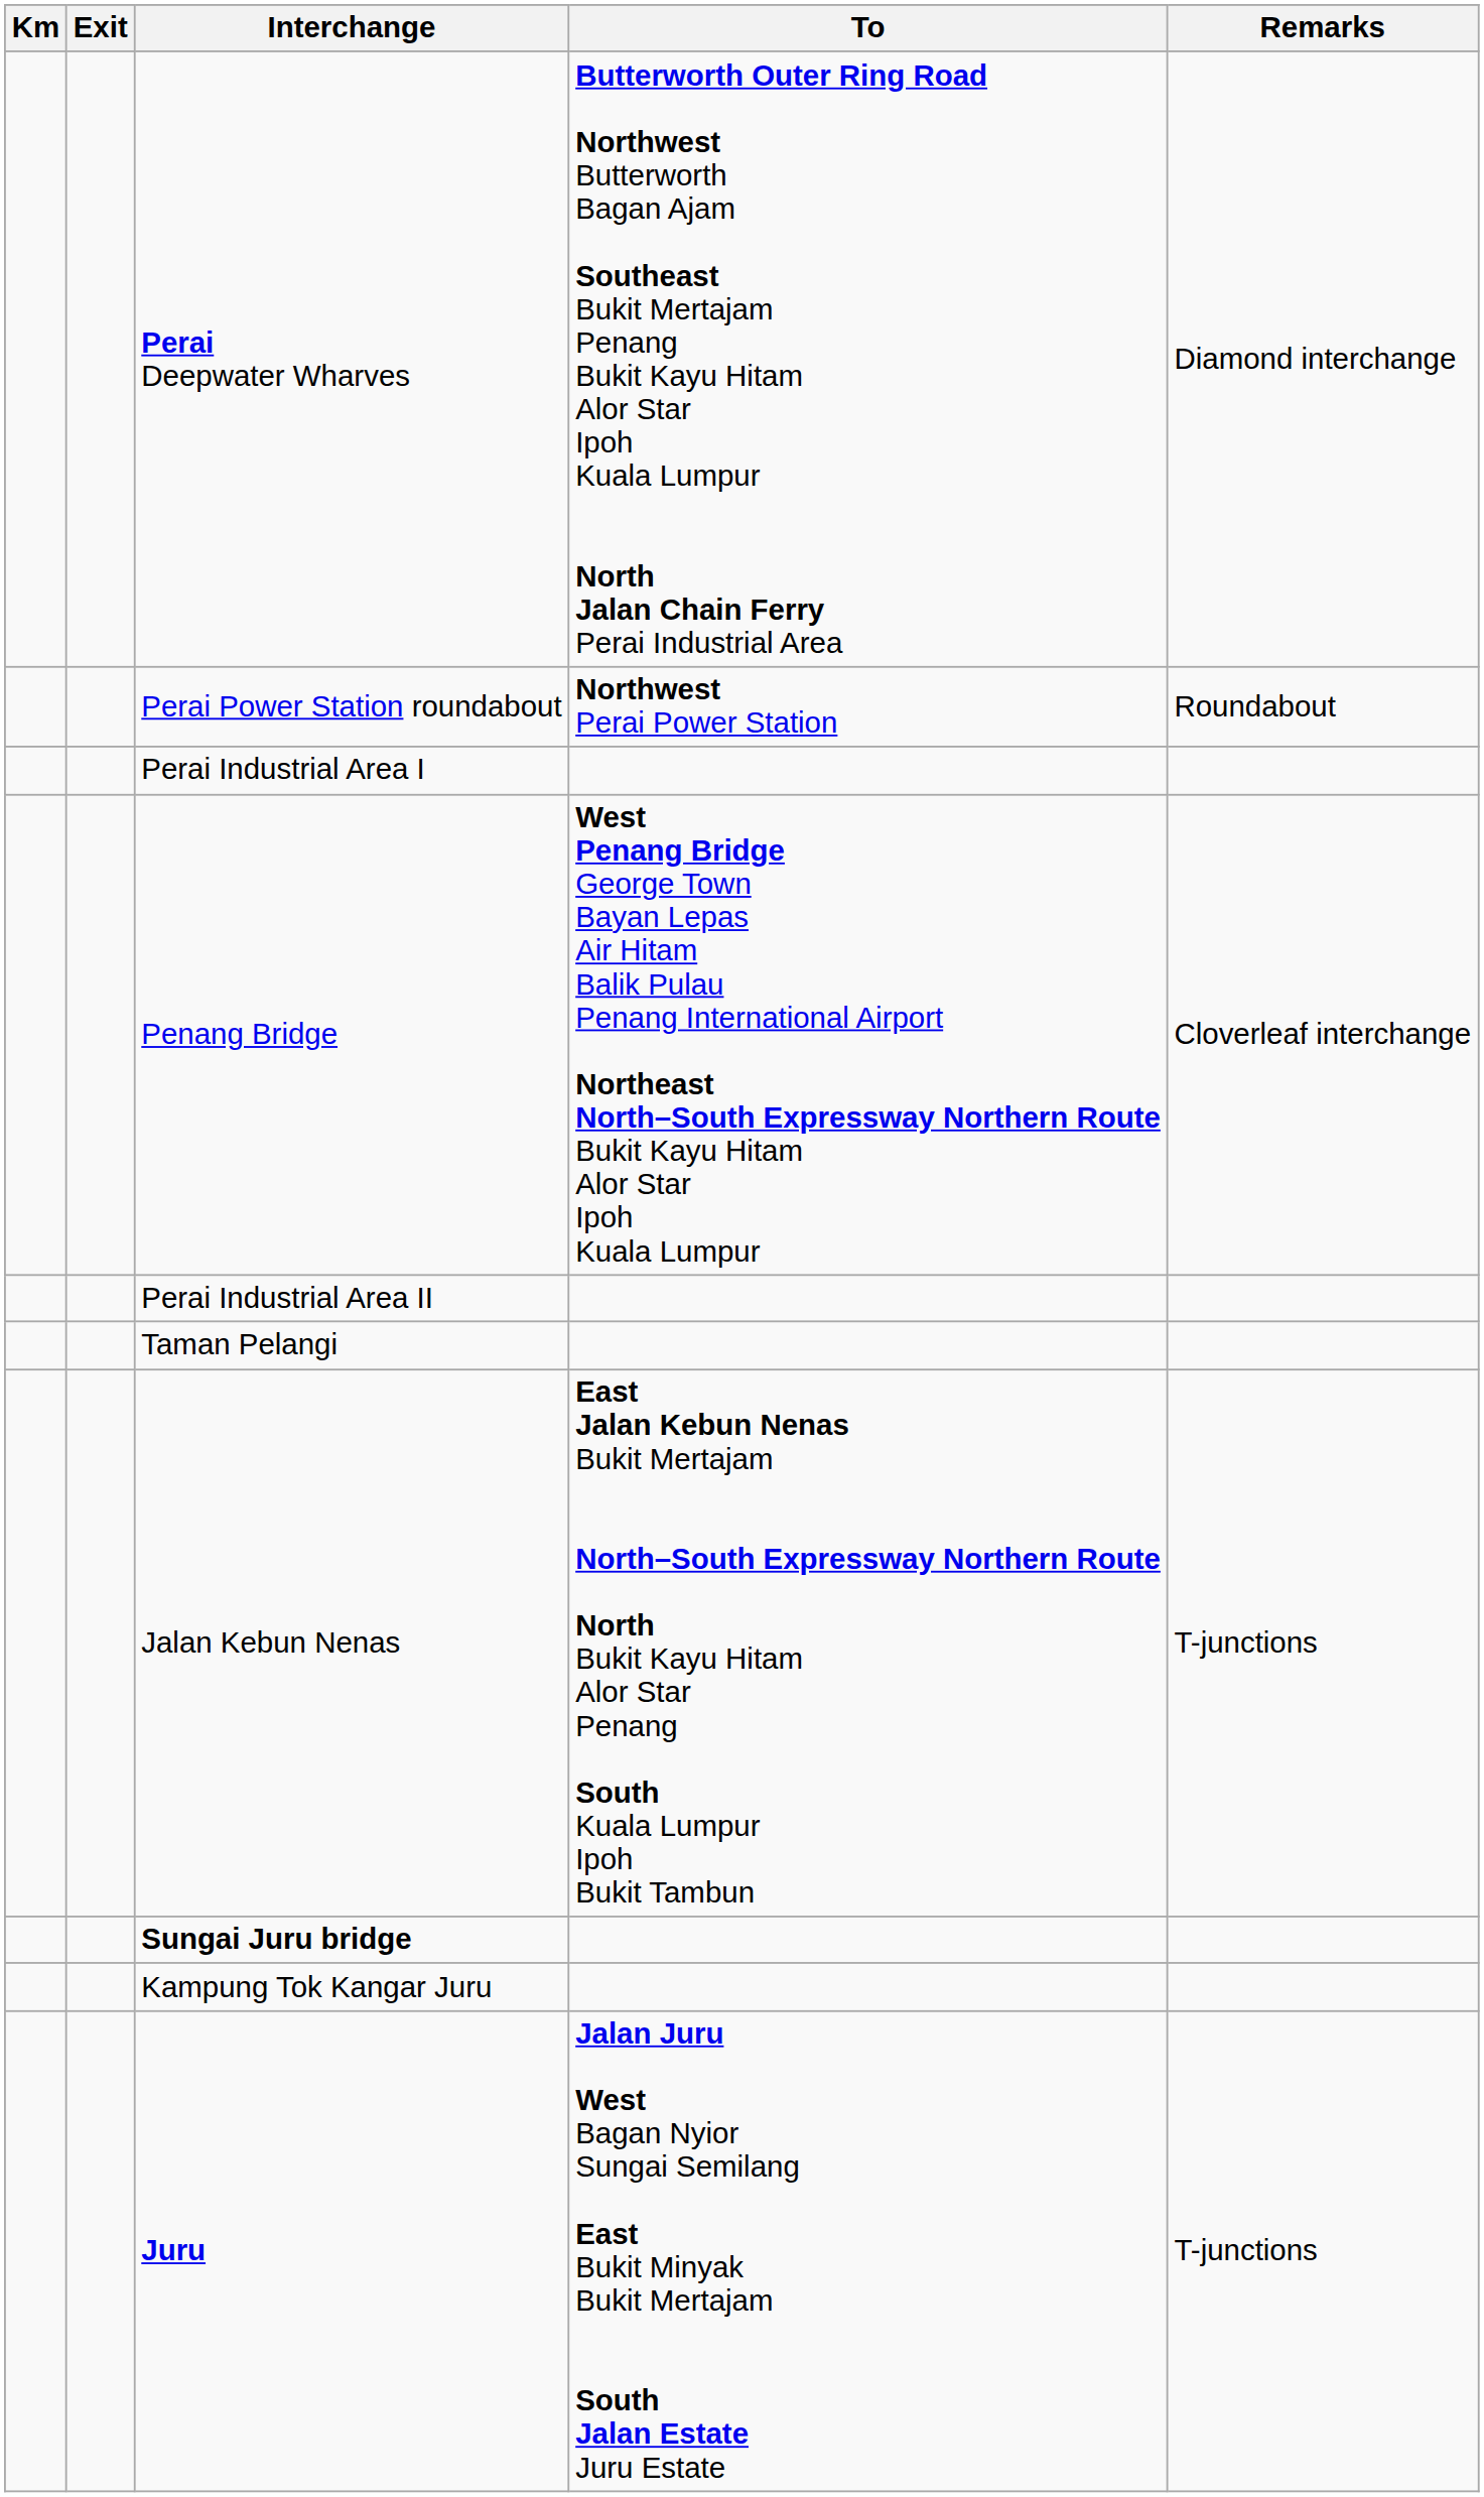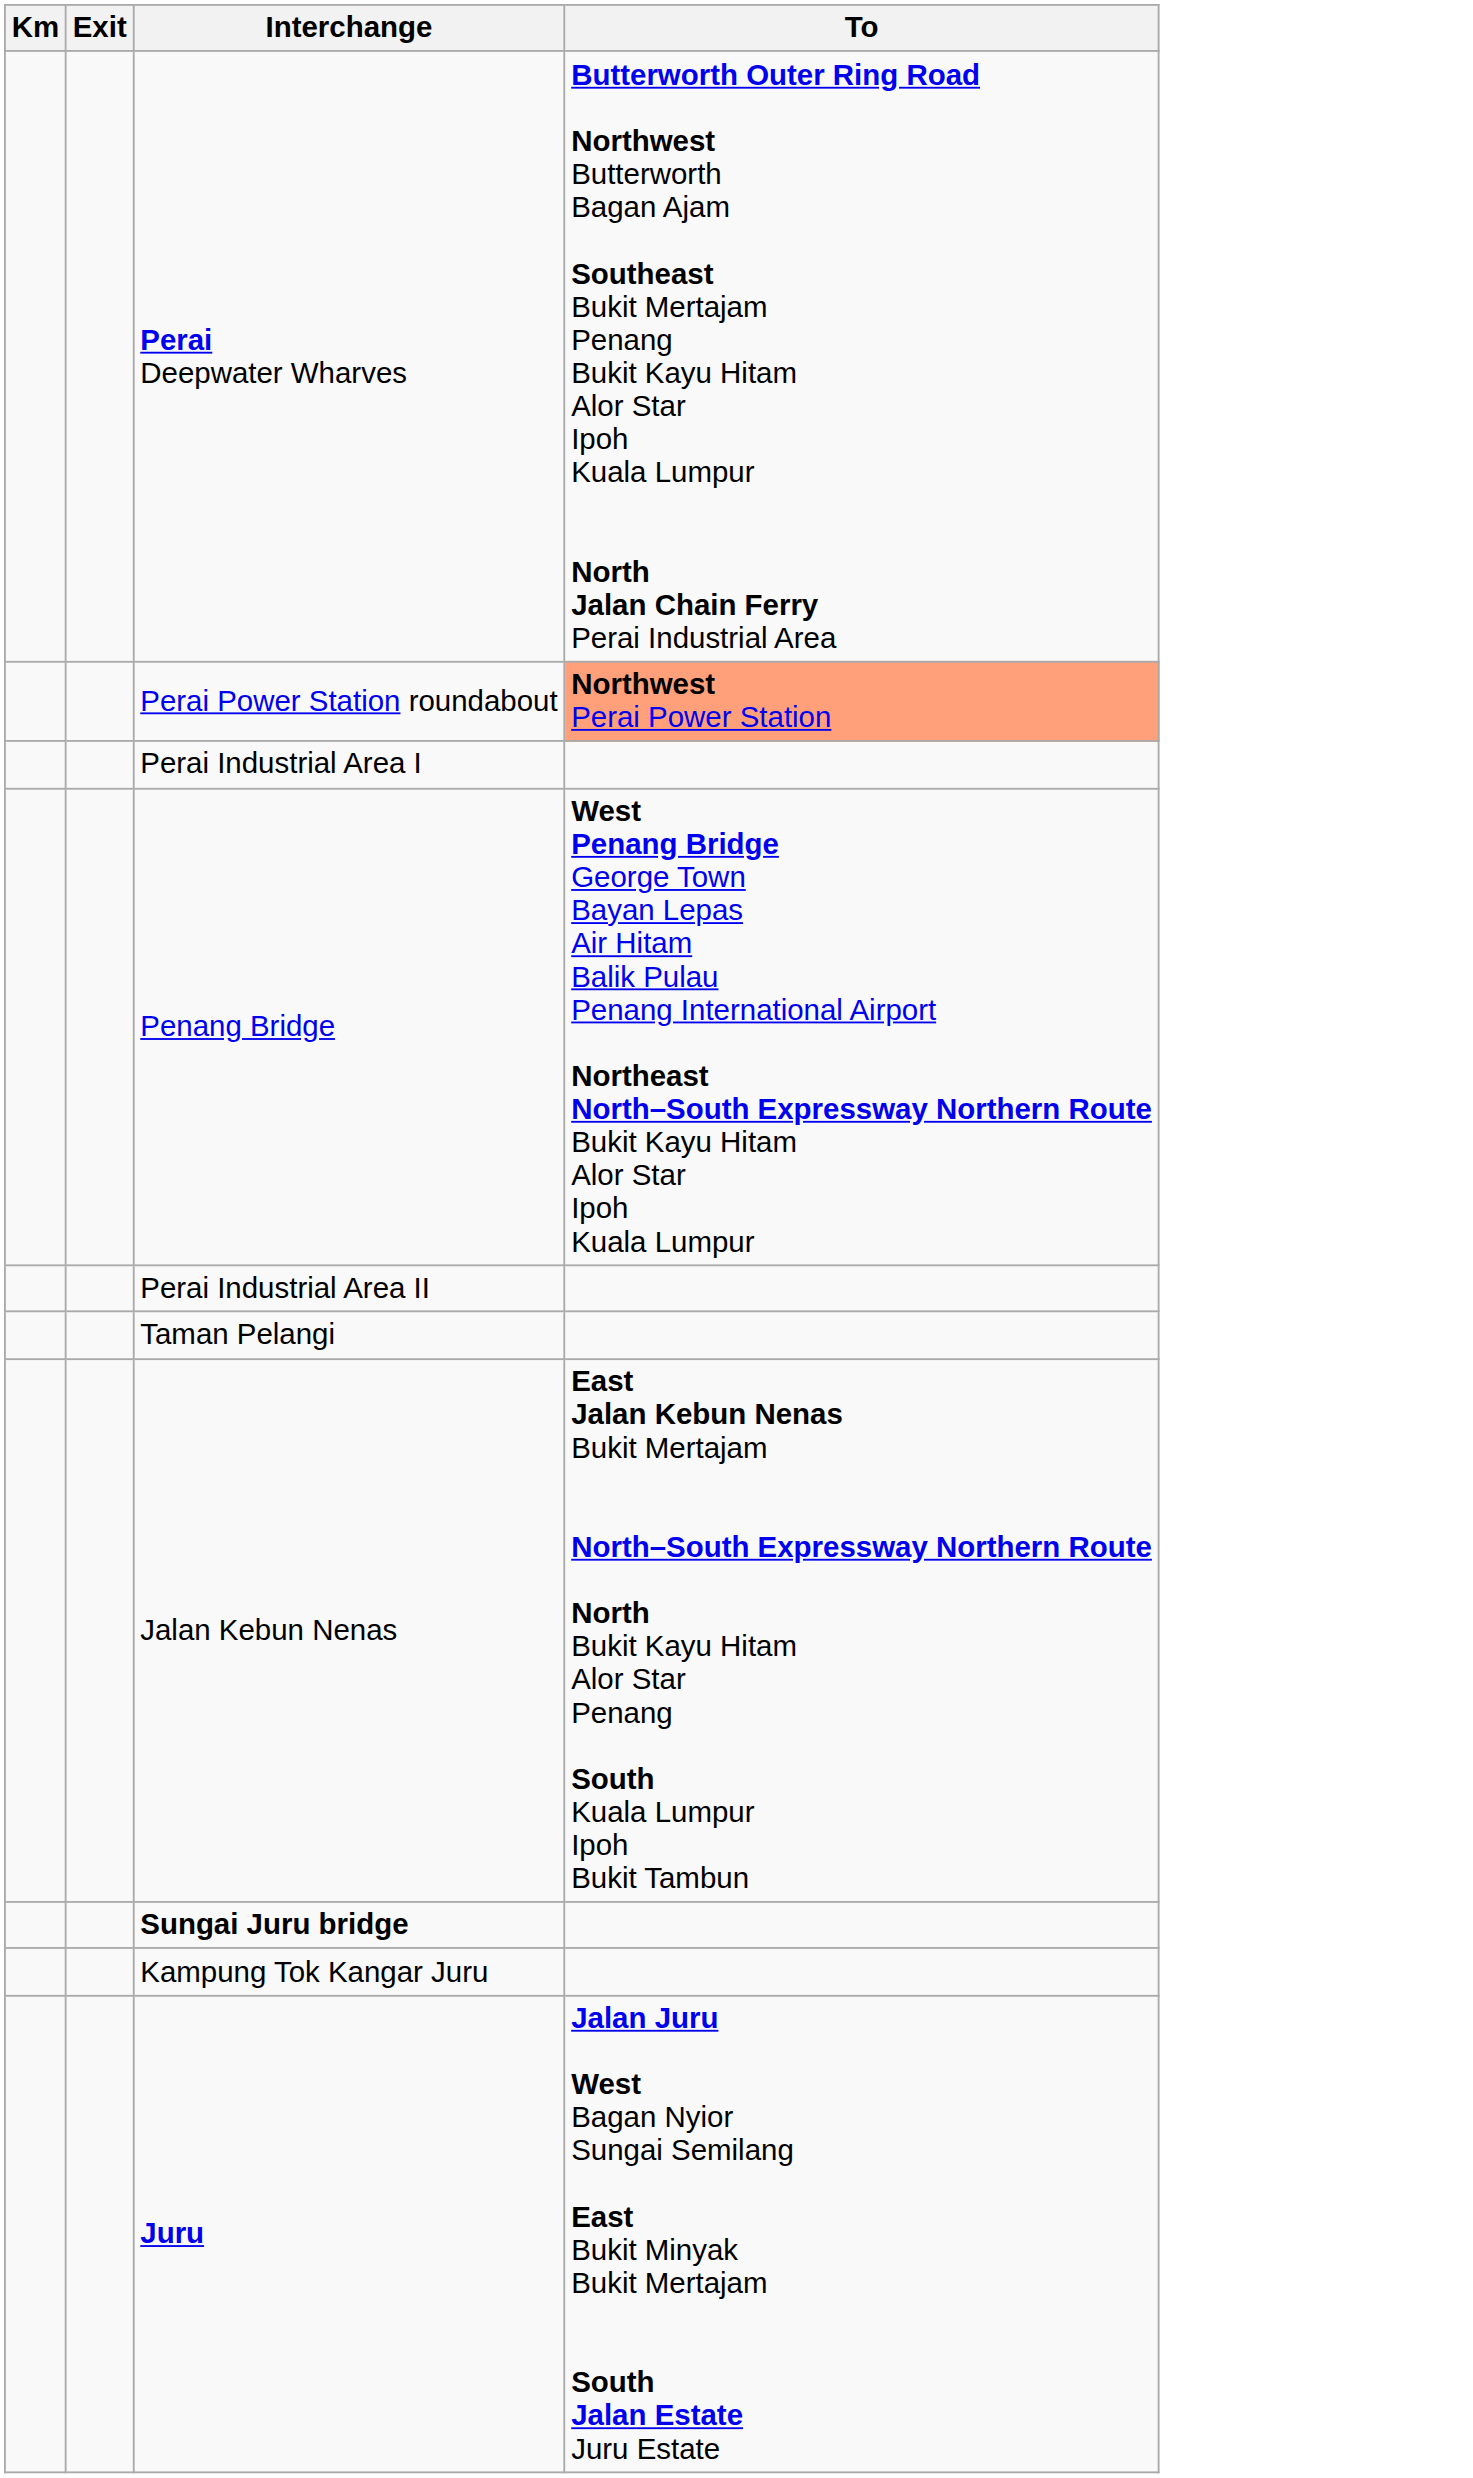 <table class="wikitable">
 <tr>
 <th>Km</th>
 <th>Exit</th>
 <th>Interchange</th>
 <th>To</th>
-<th>Remarks</th>
 </tr>
 <tr>
 <td></td>
 <td></td>
 <td><strong><a href='#'>Perai</a></strong><br>Deepwater Wharves</td>
 <td> <strong><a href='#'>Butterworth Outer Ring Road</a></strong><br><br><strong>Northwest</strong><br>Butterworth<br>Bagan Ajam<br><br><strong>Southeast</strong><br>Bukit Mertajam<br>Penang<br>Bukit Kayu Hitam<br>Alor Star<br>Ipoh<br>Kuala Lumpur<br><br><br><strong>North</strong><br> <strong>Jalan Chain Ferry</strong><br>Perai Industrial Area</td>
-<td>Diamond interchange</td>
 </tr>
 <tr>
 <td></td>
 <td></td>
 <td><a href='#'>Perai Power Station</a> roundabout</td>
-<td><strong>Northwest</strong><br><a href='#'>Perai Power Station</a></td>
-<td>Roundabout</td>
+<td style="background: lightsalmon;"><strong>Northwest</strong><br><a href='#'>Perai Power Station</a></td>
 </tr>
 <tr>
 <td></td>
 <td></td>
 <td>Perai Industrial Area I</td>
-<td></td>
 <td></td>
 </tr>
 <tr>
 <td></td>
 <td></td>
 <td><a href='#'>Penang Bridge</a></td>
 <td><strong>West</strong><br> <strong><a href='#'>Penang Bridge</a></strong><br> <a href='#'>George Town</a><br> <a href='#'>Bayan Lepas</a><br> <a href='#'>Air Hitam</a><br> <a href='#'>Balik Pulau</a><br> <a href='#'>Penang International Airport</a> <br><br><strong>Northeast</strong><br>  <strong><a href='#'>North–South Expressway Northern Route</a></strong><br>Bukit Kayu Hitam<br>Alor Star<br>Ipoh<br>Kuala Lumpur</td>
-<td>Cloverleaf interchange</td>
 </tr>
 <tr>
 <td></td>
 <td></td>
 <td>Perai Industrial Area II</td>
-<td></td>
 <td></td>
 </tr>
 <tr>
 <td></td>
 <td></td>
 <td>Taman Pelangi</td>
 <td></td>
-<td></td>
 </tr>
 <tr>
 <td></td>
 <td></td>
 <td>Jalan Kebun Nenas</td>
 <td><strong>East</strong><br><strong>Jalan Kebun Nenas</strong><br> Bukit Mertajam<br><br><br>  <strong><a href='#'>North–South Expressway Northern Route</a></strong><br><br><strong>North</strong><br>Bukit Kayu Hitam<br>Alor Star<br>Penang<br><br><strong>South </strong><br>Kuala Lumpur<br>Ipoh<br>Bukit Tambun</td>
-<td>T-junctions</td>
 </tr>
 <tr>
 <td></td>
 <td></td>
 <td><strong>Sungai Juru bridge</strong></td>
-<td></td>
 <td></td>
 </tr>
 <tr>
 <td></td>
 <td></td>
 <td>Kampung Tok Kangar Juru</td>
 <td></td>
-<td></td>
 </tr>
 <tr>
 <td></td>
 <td></td>
 <td><strong><a href='#'>Juru</a></strong></td>
 <td> <strong><a href='#'>Jalan Juru</a></strong><br><br><strong>West</strong><br>Bagan Nyior<br>Sungai Semilang<br><br><strong>East</strong><br>Bukit Minyak<br> Bukit Mertajam<br><br><br><strong>South</strong><br> <strong><a href='#'>Jalan Estate</a></strong><br>Juru Estate</td>
-<td>T-junctions</td>
 </tr>
 </table>
